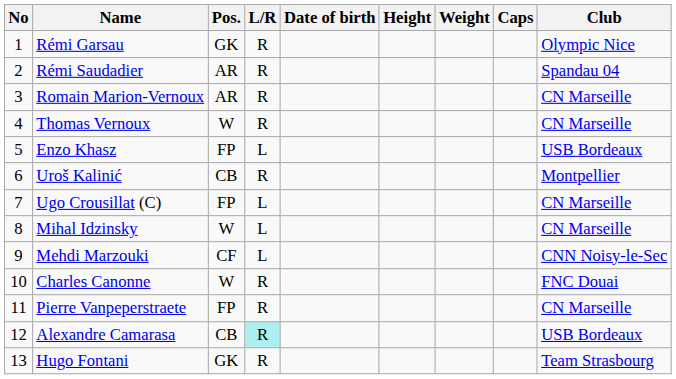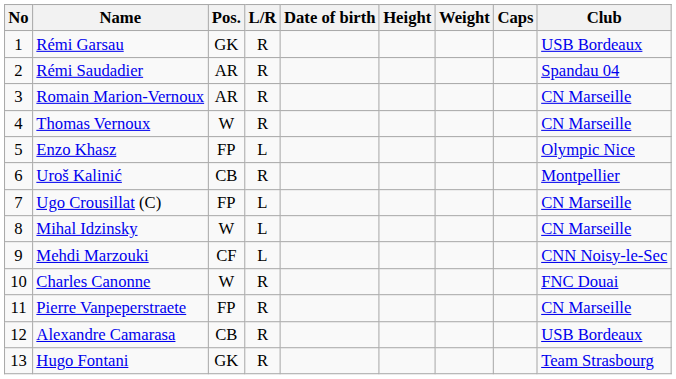 <table class="wikitable sortable" style="text-align:center;">
 <tr>
 <th>No</th>
 <th>Name</th>
 <th>Pos.</th>
 <th>L/R</th>
 <th>Date of birth</th>
 <th>Height</th>
 <th>Weight</th>
 <th>Caps</th>
 <th>Club</th>
 </tr>
 <tr>
 <td>1</td>
 <td align=left><a href='#'>Rémi Garsau</a></td>
 <td>GK</td>
 <td>R</td>
 <td align=left></td>
 <td></td>
 <td></td>
 <td></td>
-<td align=left> <a href='#'>Olympic Nice</a></td>
+<td align=left> <a href='#'>USB Bordeaux</a></td>
 </tr>
 <tr>
 <td>2</td>
 <td align=left><a href='#'>Rémi Saudadier</a></td>
 <td>AR</td>
 <td>R</td>
 <td align=left></td>
 <td></td>
 <td></td>
 <td></td>
 <td align=left> <a href='#'>Spandau 04</a></td>
 </tr>
 <tr>
 <td>3</td>
 <td align=left><a href='#'>Romain Marion-Vernoux</a></td>
 <td>AR</td>
 <td>R</td>
 <td align=left></td>
 <td></td>
 <td></td>
 <td></td>
 <td align=left> <a href='#'>CN Marseille</a></td>
 </tr>
 <tr>
 <td>4</td>
 <td align=left><a href='#'>Thomas Vernoux</a></td>
 <td>W</td>
 <td>R</td>
 <td align=left></td>
 <td></td>
 <td></td>
 <td></td>
 <td align=left> <a href='#'>CN Marseille</a></td>
 </tr>
 <tr>
 <td>5</td>
 <td align=left><a href='#'>Enzo Khasz</a></td>
 <td>FP</td>
 <td>L</td>
 <td align=left></td>
 <td></td>
 <td></td>
 <td></td>
-<td align=left> <a href='#'>USB Bordeaux</a></td>
+<td align=left> <a href='#'>Olympic Nice</a></td>
 </tr>
 <tr>
 <td>6</td>
 <td align=left><a href='#'>Uroš Kalinić</a></td>
 <td>CB</td>
 <td>R</td>
 <td align=left></td>
 <td></td>
 <td></td>
 <td></td>
 <td align=left> <a href='#'>Montpellier</a></td>
 </tr>
 <tr>
 <td>7</td>
 <td align=left><a href='#'>Ugo Crousillat</a> (C)</td>
 <td>FP</td>
 <td>L</td>
 <td align=left></td>
 <td></td>
 <td></td>
 <td></td>
 <td align=left> <a href='#'>CN Marseille</a></td>
 </tr>
 <tr>
 <td>8</td>
 <td align=left><a href='#'>Mihal Idzinsky</a></td>
 <td>W</td>
 <td>L</td>
 <td align=left></td>
 <td></td>
 <td></td>
 <td></td>
 <td align=left> <a href='#'>CN Marseille</a></td>
 </tr>
 <tr>
 <td>9</td>
 <td align=left><a href='#'>Mehdi Marzouki</a></td>
 <td>CF</td>
 <td>L</td>
 <td align=left></td>
 <td></td>
 <td></td>
 <td></td>
 <td align=left> <a href='#'>CNN Noisy-le-Sec</a></td>
 </tr>
 <tr>
 <td>10</td>
 <td align=left><a href='#'>Charles Canonne</a></td>
 <td>W</td>
 <td>R</td>
 <td align=left></td>
 <td></td>
 <td></td>
 <td></td>
 <td align=left> <a href='#'>FNC Douai</a></td>
 </tr>
 <tr>
 <td>11</td>
 <td align=left><a href='#'>Pierre Vanpeperstraete</a></td>
 <td>FP</td>
 <td>R</td>
 <td align=left></td>
 <td></td>
 <td></td>
 <td></td>
 <td align=left> <a href='#'>CN Marseille</a></td>
 </tr>
 <tr>
 <td>12</td>
 <td align=left><a href='#'>Alexandre Camarasa</a></td>
 <td>CB</td>
-<td style="background: paleturquoise;">R</td>
+<td>R</td>
 <td align=left></td>
 <td></td>
 <td></td>
 <td></td>
 <td align=left> <a href='#'>USB Bordeaux</a></td>
 </tr>
 <tr>
 <td>13</td>
 <td align=left><a href='#'>Hugo Fontani</a></td>
 <td>GK</td>
 <td>R</td>
 <td align=left></td>
 <td></td>
 <td></td>
 <td></td>
 <td align=left> <a href='#'>Team Strasbourg</a></td>
 </tr>
 </table>
